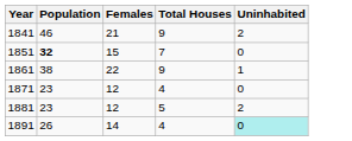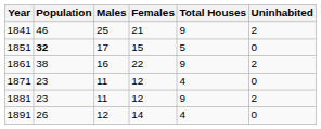 <table class="wikitable">
 <tr>
 <th>Year</th>
 <th>Population</th>
+<th>Males</th>
 <th>Females</th>
 <th>Total Houses</th>
 <th>Uninhabited</th>
 </tr>
 <tr>
 <td>1841</td>
 <td>46</td>
+<td>25</td>
 <td>21</td>
 <td>9</td>
 <td>2</td>
 </tr>
 <tr>
 <td>1851</td>
 <td><strong>32</strong></td>
+<td>17</td>
 <td>15</td>
-<td>7</td>
+<td>5</td>
 <td>0</td>
 </tr>
 <tr>
 <td>1861</td>
 <td>38</td>
+<td>16</td>
 <td>22</td>
 <td>9</td>
-<td>1</td>
+<td>2</td>
 </tr>
 <tr>
 <td>1871</td>
 <td>23</td>
+<td>11</td>
 <td>12</td>
 <td>4</td>
 <td>0</td>
 </tr>
 <tr>
 <td>1881</td>
 <td>23</td>
+<td>11</td>
 <td>12</td>
-<td>5</td>
+<td>9</td>
 <td>2</td>
 </tr>
 <tr>
 <td>1891</td>
 <td>26</td>
+<td>12</td>
 <td>14</td>
 <td>4</td>
-<td style="background: paleturquoise;">0</td>
+<td>0</td>
 </tr>
 </table>
